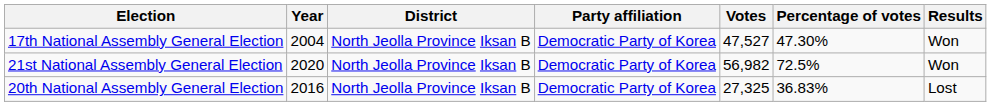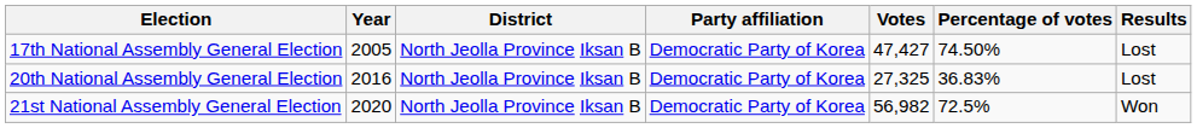 <table class="wikitable">
 <tr>
 <th>Election</th>
 <th>Year</th>
 <th>District</th>
 <th>Party affiliation</th>
 <th>Votes</th>
 <th>Percentage of votes</th>
 <th>Results</th>
 </tr>
 <tr>
 <td><a href='#'>17th National Assembly General Election</a></td>
-<td>2004</td>
+<td>2005</td>
 <td><a href='#'>North Jeolla Province</a> <a href='#'>Iksan</a> B</td>
 <td><a href='#'>Democratic Party of Korea</a></td>
-<td>47,527</td>
-<td>47.30%</td>
-<td>Won</td>
+<td>47,427</td>
+<td>74.50%</td>
+<td>Lost</td>
+</tr>
+<tr>
+<td><a href='#'>20th National Assembly General Election</a></td>
+<td>2016</td>
+<td><a href='#'>North Jeolla Province</a> <a href='#'>Iksan</a> B</td>
+<td><a href='#'>Democratic Party of Korea</a></td>
+<td>27,325</td>
+<td>36.83%</td>
+<td>Lost</td>
 </tr>
 <tr>
 <td><a href='#'>21st National Assembly General Election</a></td>
 <td>2020</td>
 <td><a href='#'>North Jeolla Province</a> <a href='#'>Iksan</a> B</td>
 <td><a href='#'>Democratic Party of Korea</a></td>
 <td>56,982</td>
 <td>72.5%</td>
 <td>Won</td>
 </tr>
-<tr>
-<td><a href='#'>20th National Assembly General Election</a></td>
-<td>2016</td>
-<td><a href='#'>North Jeolla Province</a> <a href='#'>Iksan</a> B</td>
-<td><a href='#'>Democratic Party of Korea</a></td>
-<td>27,325</td>
-<td>36.83%</td>
-<td>Lost</td>
-</tr>
 </table>
